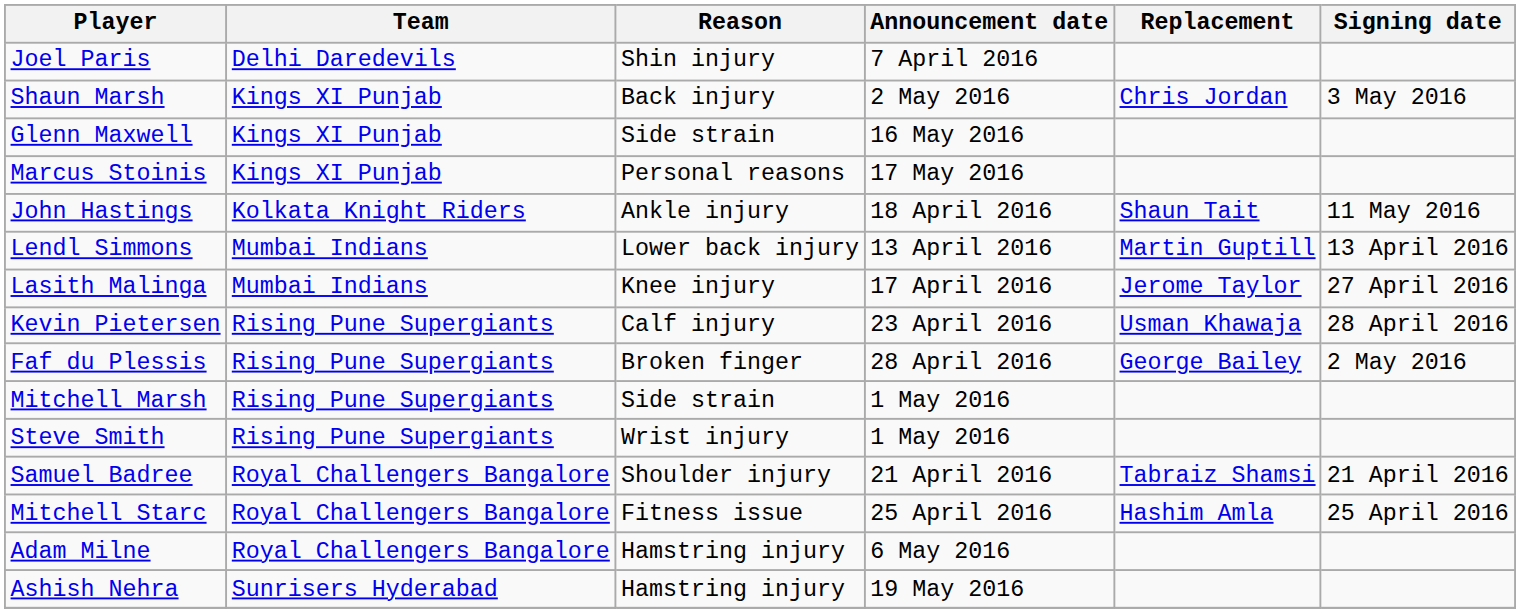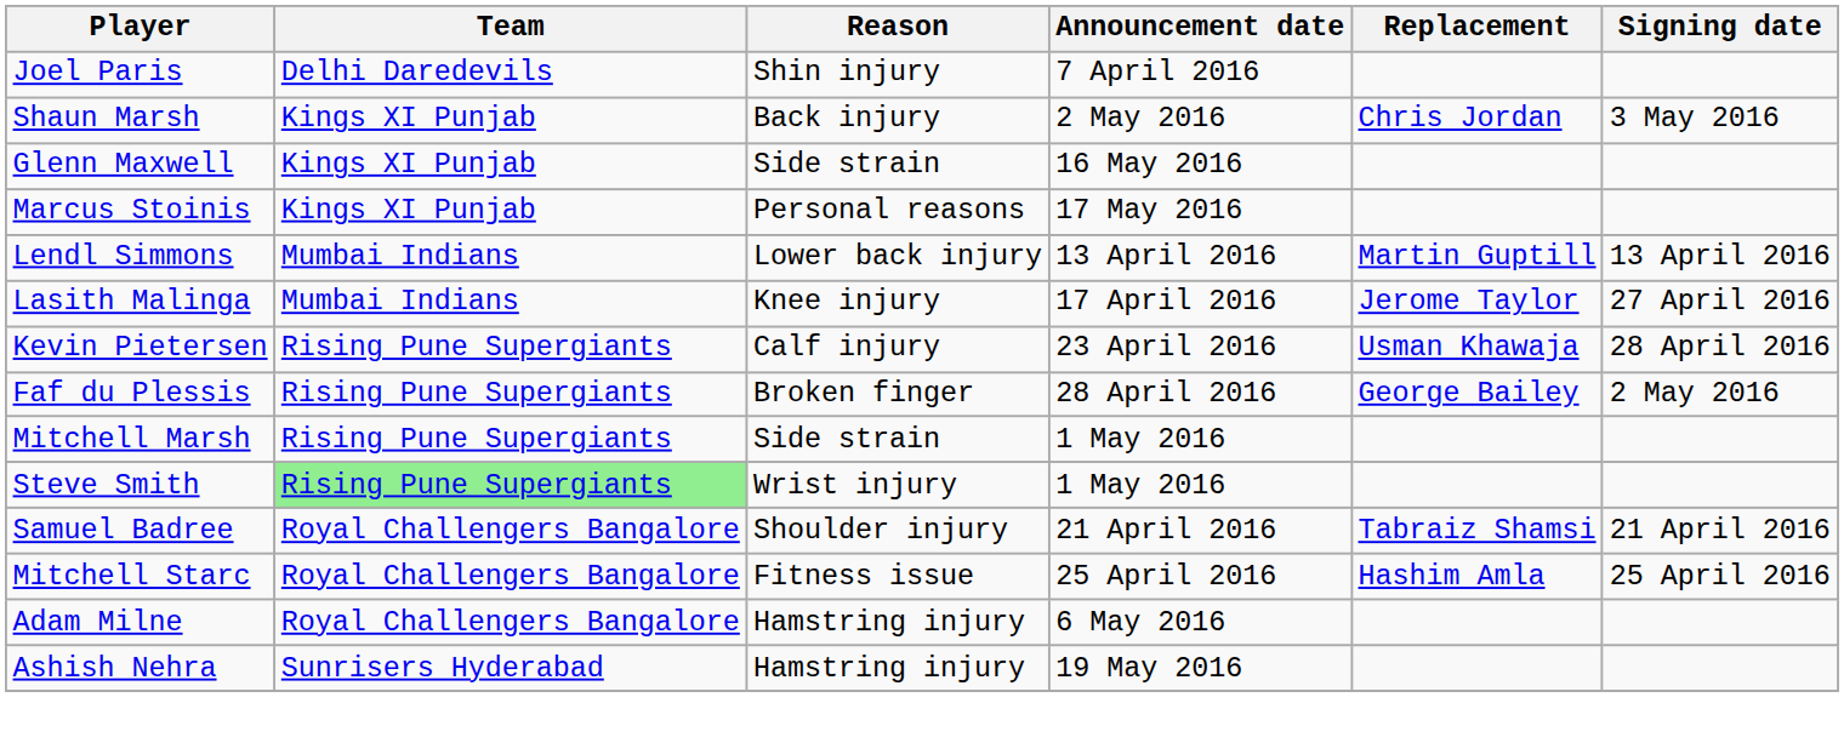 <table class="wikitable sortable" style="font-size:95%">
 <tr>
 <th>Player</th>
 <th>Team</th>
 <th>Reason</th>
 <th>Announcement date</th>
 <th>Replacement</th>
 <th>Signing date</th>
 </tr>
 <tr>
 <td> <a href='#'>Joel Paris</a></td>
 <td><a href='#'>Delhi Daredevils</a></td>
 <td>Shin injury</td>
 <td>7 April 2016</td>
 <td></td>
 <td></td>
 </tr>
 <tr>
 <td> <a href='#'>Shaun Marsh</a></td>
 <td><a href='#'>Kings XI Punjab</a></td>
 <td>Back injury</td>
 <td>2 May 2016</td>
 <td> <a href='#'>Chris Jordan</a></td>
 <td>3 May 2016</td>
 </tr>
 <tr>
 <td> <a href='#'>Glenn Maxwell</a></td>
 <td><a href='#'>Kings XI Punjab</a></td>
 <td>Side strain</td>
 <td>16 May 2016</td>
 <td></td>
 <td></td>
 </tr>
 <tr>
 <td> <a href='#'>Marcus Stoinis</a></td>
 <td><a href='#'>Kings XI Punjab</a></td>
 <td>Personal reasons</td>
 <td>17 May 2016</td>
 <td></td>
 <td></td>
-</tr>
-<tr>
-<td> <a href='#'>John Hastings</a></td>
-<td><a href='#'>Kolkata Knight Riders</a></td>
-<td>Ankle injury</td>
-<td>18 April 2016</td>
-<td> <a href='#'>Shaun Tait</a></td>
-<td>11 May 2016</td>
 </tr>
 <tr>
 <td> <a href='#'>Lendl Simmons</a></td>
 <td><a href='#'>Mumbai Indians</a></td>
 <td>Lower back injury</td>
 <td>13 April 2016</td>
 <td> <a href='#'>Martin Guptill</a></td>
 <td>13 April 2016</td>
 </tr>
 <tr>
 <td> <a href='#'>Lasith Malinga</a></td>
 <td><a href='#'>Mumbai Indians</a></td>
 <td>Knee injury</td>
 <td>17 April 2016</td>
 <td> <a href='#'>Jerome Taylor</a></td>
 <td>27 April 2016</td>
 </tr>
 <tr>
 <td> <a href='#'>Kevin Pietersen</a></td>
 <td><a href='#'>Rising Pune Supergiants</a></td>
 <td>Calf injury</td>
 <td>23 April 2016</td>
 <td> <a href='#'>Usman Khawaja</a></td>
 <td>28 April 2016</td>
 </tr>
 <tr>
 <td> <a href='#'>Faf du Plessis</a></td>
 <td><a href='#'>Rising Pune Supergiants</a></td>
 <td>Broken finger</td>
 <td>28 April 2016</td>
 <td> <a href='#'>George Bailey</a></td>
 <td>2 May 2016</td>
 </tr>
 <tr>
 <td> <a href='#'>Mitchell Marsh</a></td>
 <td><a href='#'>Rising Pune Supergiants</a></td>
 <td>Side strain</td>
 <td>1 May 2016</td>
 <td></td>
 <td></td>
 </tr>
 <tr>
 <td> <a href='#'>Steve Smith</a></td>
-<td><a href='#'>Rising Pune Supergiants</a></td>
+<td style="background: lightgreen;"><a href='#'>Rising Pune Supergiants</a></td>
 <td>Wrist injury</td>
 <td>1 May 2016</td>
 <td></td>
 <td></td>
 </tr>
 <tr>
 <td> <a href='#'>Samuel Badree</a></td>
 <td><a href='#'>Royal Challengers Bangalore</a></td>
 <td>Shoulder injury</td>
 <td>21 April 2016</td>
 <td> <a href='#'>Tabraiz Shamsi</a></td>
 <td>21 April 2016</td>
 </tr>
 <tr>
 <td> <a href='#'>Mitchell Starc</a></td>
 <td><a href='#'>Royal Challengers Bangalore</a></td>
 <td>Fitness issue</td>
 <td>25 April 2016</td>
 <td> <a href='#'>Hashim Amla</a></td>
 <td>25 April 2016</td>
 </tr>
 <tr>
 <td> <a href='#'>Adam Milne</a></td>
 <td><a href='#'>Royal Challengers Bangalore</a></td>
 <td>Hamstring injury</td>
 <td>6 May 2016</td>
 <td></td>
 <td></td>
 </tr>
 <tr>
 <td> <a href='#'>Ashish Nehra</a></td>
 <td><a href='#'>Sunrisers Hyderabad</a></td>
 <td>Hamstring injury</td>
 <td>19 May 2016</td>
 <td></td>
 <td></td>
 </tr>
 <tr>
 </tr>
 </table>
